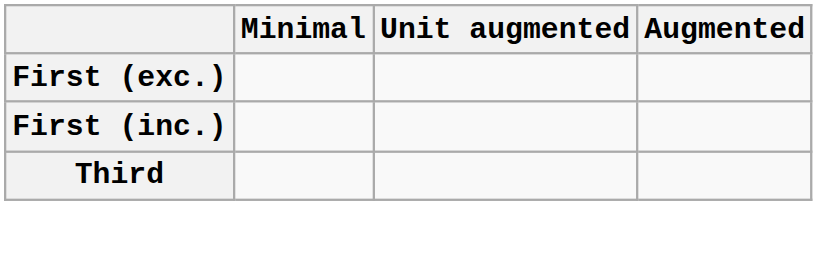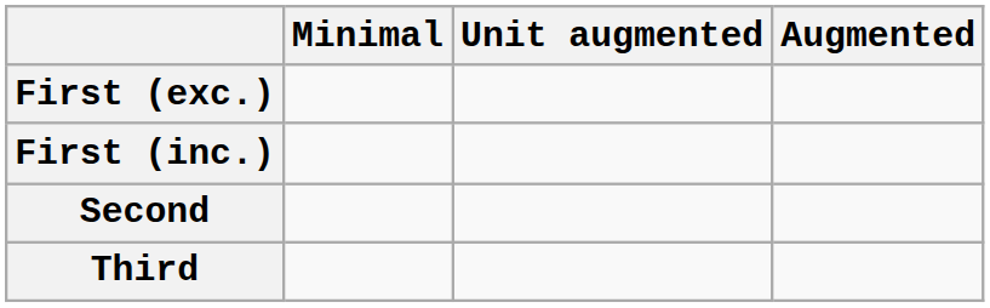 <table class="wikitable" style="text-align: center;">
 <tr>
 <th></th>
 <th>Minimal</th>
 <th>Unit augmented</th>
 <th>Augmented</th>
 </tr>
 <tr>
 <th>First (exc.)</th>
 <td></td>
 <td></td>
 <td></td>
 </tr>
 <tr>
 <th>First (inc.)</th>
 <td></td>
 <td></td>
 <td></td>
 </tr>
 <tr>
+<th>Second</th>
+<td></td>
+<td></td>
+<td></td>
+</tr>
+<tr>
 <th>Third</th>
 <td></td>
 <td></td>
 <td></td>
 </tr>
 </table>
